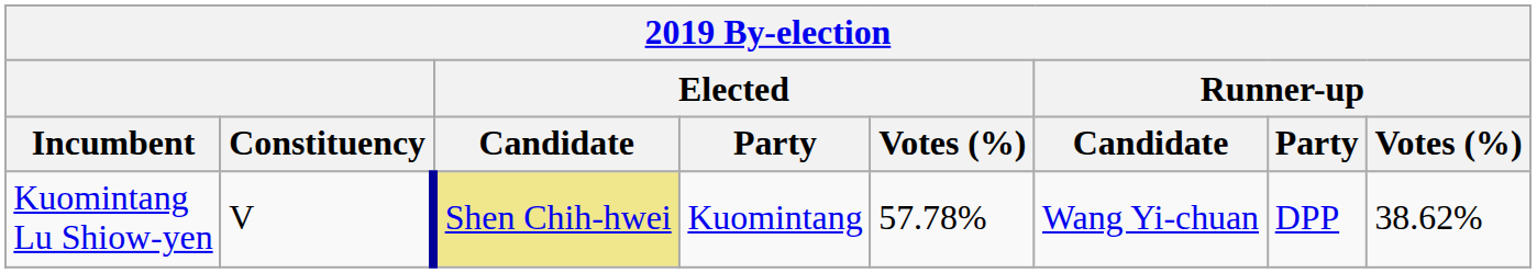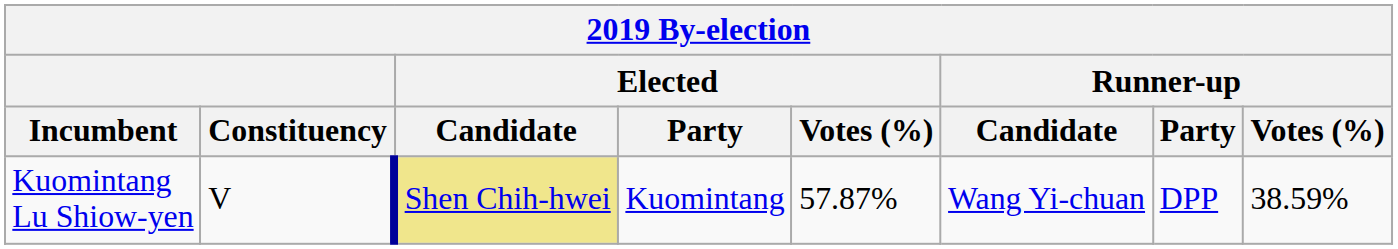 <table class="wikitable collapsible sortable">
 <tr>
 <th colspan=8><a href='#'>2019 By-election</a></th>
 </tr>
 <tr>
 <th colspan=2> </th>
 <th colspan=3>Elected</th>
 <th colspan=3>Runner-up</th>
 </tr>
 <tr>
 <th>Incumbent</th>
 <th>Constituency</th>
 <th>Candidate</th>
 <th>Party</th>
 <th>Votes (%)</th>
 <th>Candidate</th>
 <th>Party</th>
 <th>Votes (%)</th>
 </tr>
 <tr>
 <td><a href='#'>Kuomintang</a><br><a href='#'>Lu Shiow-yen</a></td>
 <td style="border-right:4px solid #000099;">V</td>
 <td style="background: khaki;"><a href='#'>Shen Chih-hwei</a> </td>
 <td><a href='#'>Kuomintang</a></td>
-<td>57.78%</td>
+<td>57.87%</td>
 <td><a href='#'>Wang Yi-chuan</a></td>
 <td><a href='#'>DPP</a></td>
-<td>38.62%</td>
+<td>38.59%</td>
 </tr>
 </table>
